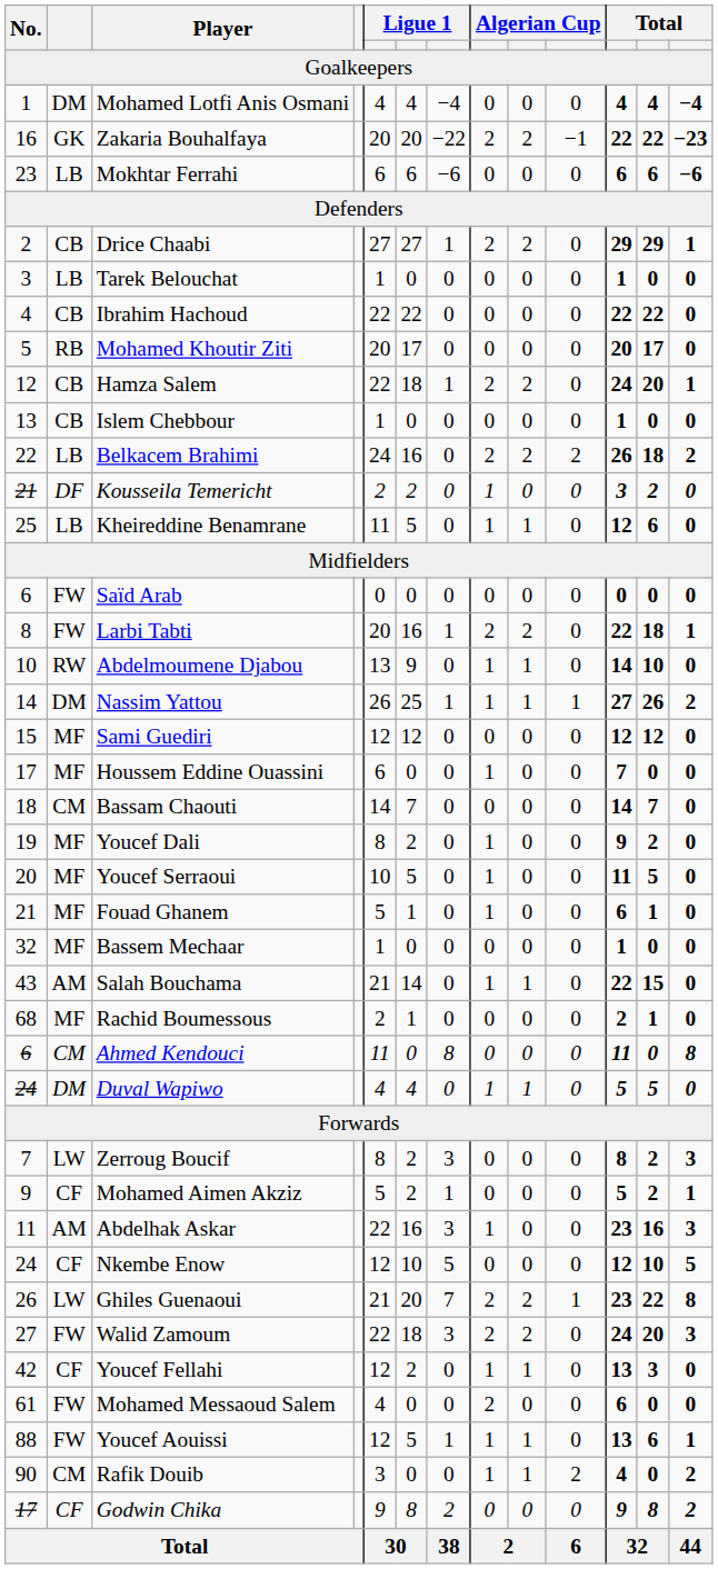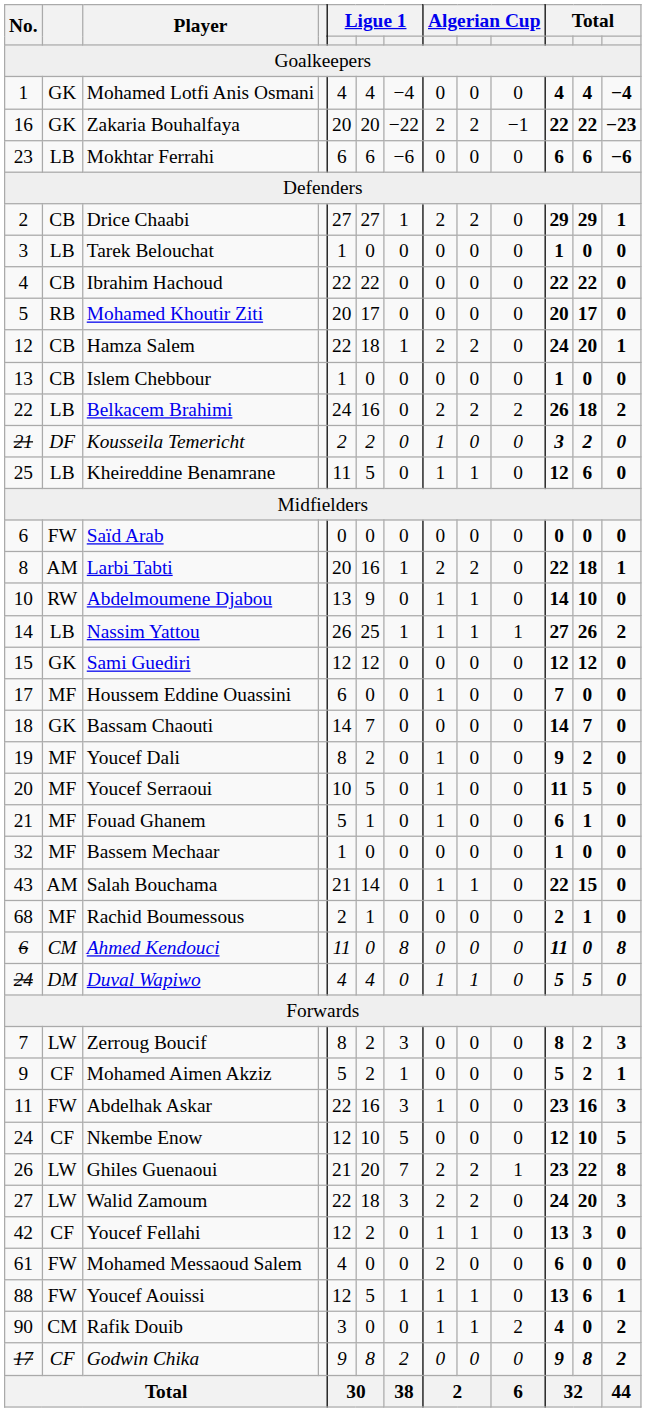 <table class="wikitable mw-datatable sortable nowrap" style="text-align:center; font-size:96%;">
 <tr>
 <th rowspan="2">No.</th>
 <th rowspan="2"></th>
 <th rowspan="2">Player</th>
 <th rowspan="2" style="border-right: 1pt black solid"></th>
 <th colspan="3" style="border-right: 1pt black solid"><a href='#'>Ligue 1</a></th>
 <th colspan="3" style="border-right: 1pt black solid"><a href='#'>Algerian Cup</a></th>
 <th colspan="3">Total</th>
 </tr>
 <tr>
 <th></th>
 <th></th>
 <th style="border-right: 1pt black solid"></th>
 <th></th>
 <th></th>
 <th style="border-right: 1pt black solid"></th>
 <th></th>
 <th></th>
 <th></th>
 </tr>
 <tr bgcolor=efefef class="sortbottom">
 <td colspan=19>Goalkeepers</td>
 </tr>
 <tr>
 <td>1</td>
-<td>DM</td>
+<td>GK</td>
 <td style="text-align:left">Mohamed Lotfi Anis Osmani</td>
 <td style="border-right: 1pt black solid"></td>
 <td>4</td>
 <td>4</td>
 <td style="border-right: 1pt black solid">−4</td>
 <td>0</td>
 <td>0</td>
 <td style="border-right: 1pt black solid">0</td>
 <td><strong>4</strong></td>
 <td><strong>4</strong></td>
 <td><strong>−4</strong></td>
 </tr>
 <tr>
 <td>16</td>
 <td>GK</td>
 <td style="text-align:left">Zakaria Bouhalfaya</td>
 <td style="border-right: 1pt black solid"></td>
 <td>20</td>
 <td>20</td>
 <td style="border-right: 1pt black solid">−22</td>
 <td>2</td>
 <td>2</td>
 <td style="border-right: 1pt black solid">−1</td>
 <td><strong>22</strong></td>
 <td><strong>22</strong></td>
 <td><strong>−23</strong></td>
 </tr>
 <tr>
 <td>23</td>
 <td>LB</td>
 <td style="text-align:left">Mokhtar Ferrahi</td>
 <td style="border-right: 1pt black solid"></td>
 <td>6</td>
 <td>6</td>
 <td style="border-right: 1pt black solid">−6</td>
 <td>0</td>
 <td>0</td>
 <td style="border-right: 1pt black solid">0</td>
 <td><strong>6</strong></td>
 <td><strong>6</strong></td>
 <td><strong>−6</strong></td>
 </tr>
 <tr bgcolor=efefef class="sortbottom">
 <td colspan=19>Defenders</td>
 </tr>
 <tr>
 <td>2</td>
 <td>CB</td>
 <td style="text-align:left">Drice Chaabi</td>
 <td style="border-right: 1pt black solid"></td>
 <td>27</td>
 <td>27</td>
 <td style="border-right: 1pt black solid">1</td>
 <td>2</td>
 <td>2</td>
 <td style="border-right: 1pt black solid">0</td>
 <td><strong>29</strong></td>
 <td><strong>29</strong></td>
 <td><strong>1</strong></td>
 </tr>
 <tr>
 <td>3</td>
 <td>LB</td>
 <td style="text-align:left">Tarek Belouchat</td>
 <td style="border-right: 1pt black solid"></td>
 <td>1</td>
 <td>0</td>
 <td style="border-right: 1pt black solid">0</td>
 <td>0</td>
 <td>0</td>
 <td style="border-right: 1pt black solid">0</td>
 <td><strong>1</strong></td>
 <td><strong>0</strong></td>
 <td><strong>0</strong></td>
 </tr>
 <tr>
 <td>4</td>
 <td>CB</td>
 <td style="text-align:left">Ibrahim Hachoud</td>
 <td style="border-right: 1pt black solid"></td>
 <td>22</td>
 <td>22</td>
 <td style="border-right: 1pt black solid">0</td>
 <td>0</td>
 <td>0</td>
 <td style="border-right: 1pt black solid">0</td>
 <td><strong>22</strong></td>
 <td><strong>22</strong></td>
 <td><strong>0</strong></td>
 </tr>
 <tr>
 <td>5</td>
 <td>RB</td>
 <td style="text-align:left"><a href='#'>Mohamed Khoutir Ziti</a></td>
 <td style="border-right: 1pt black solid"></td>
 <td>20</td>
 <td>17</td>
 <td style="border-right: 1pt black solid">0</td>
 <td>0</td>
 <td>0</td>
 <td style="border-right: 1pt black solid">0</td>
 <td><strong>20</strong></td>
 <td><strong>17</strong></td>
 <td><strong>0</strong></td>
 </tr>
 <tr>
 <td>12</td>
 <td>CB</td>
 <td style="text-align:left">Hamza Salem</td>
 <td style="border-right: 1pt black solid"></td>
 <td>22</td>
 <td>18</td>
 <td style="border-right: 1pt black solid">1</td>
 <td>2</td>
 <td>2</td>
 <td style="border-right: 1pt black solid">0</td>
 <td><strong>24</strong></td>
 <td><strong>20</strong></td>
 <td><strong>1</strong></td>
 </tr>
 <tr>
 <td>13</td>
 <td>CB</td>
 <td style="text-align:left">Islem Chebbour</td>
 <td style="border-right: 1pt black solid"></td>
 <td>1</td>
 <td>0</td>
 <td style="border-right: 1pt black solid">0</td>
 <td>0</td>
 <td>0</td>
 <td style="border-right: 1pt black solid">0</td>
 <td><strong>1</strong></td>
 <td><strong>0</strong></td>
 <td><strong>0</strong></td>
 </tr>
 <tr>
 <td>22</td>
 <td>LB</td>
 <td style="text-align:left"><a href='#'>Belkacem Brahimi</a></td>
 <td style="border-right: 1pt black solid"></td>
 <td>24</td>
 <td>16</td>
 <td style="border-right: 1pt black solid">0</td>
 <td>2</td>
 <td>2</td>
 <td style="border-right: 1pt black solid">2</td>
 <td><strong>26</strong></td>
 <td><strong>18</strong></td>
 <td><strong>2</strong></td>
 </tr>
 <tr style="font-style:italic">
 <td><s>21</s></td>
 <td>DF</td>
 <td style="text-align:left">Kousseila Temericht</td>
 <td style="border-right: 1pt black solid"></td>
 <td>2</td>
 <td>2</td>
 <td style="border-right: 1pt black solid">0</td>
 <td>1</td>
 <td>0</td>
 <td style="border-right: 1pt black solid">0</td>
 <td><strong>3</strong></td>
 <td><strong>2</strong></td>
 <td><strong>0</strong></td>
 </tr>
 <tr>
 <td>25</td>
 <td>LB</td>
 <td style="text-align:left">Kheireddine Benamrane</td>
 <td style="border-right: 1pt black solid"></td>
 <td>11</td>
 <td>5</td>
 <td style="border-right: 1pt black solid">0</td>
 <td>1</td>
 <td>1</td>
 <td style="border-right: 1pt black solid">0</td>
 <td><strong>12</strong></td>
 <td><strong>6</strong></td>
 <td><strong>0</strong></td>
 </tr>
 <tr bgcolor=efefef class="sortbottom">
 <td colspan=19>Midfielders</td>
 </tr>
 <tr>
 <td>6</td>
 <td>FW</td>
 <td style="text-align:left"><a href='#'>Saïd Arab</a></td>
 <td style="border-right: 1pt black solid"></td>
 <td>0</td>
 <td>0</td>
 <td style="border-right: 1pt black solid">0</td>
 <td>0</td>
 <td>0</td>
 <td style="border-right: 1pt black solid">0</td>
 <td><strong>0</strong></td>
 <td><strong>0</strong></td>
 <td><strong>0</strong></td>
 </tr>
 <tr>
 <td>8</td>
-<td>FW</td>
+<td>AM</td>
 <td style="text-align:left"><a href='#'>Larbi Tabti</a></td>
 <td style="border-right: 1pt black solid"></td>
 <td>20</td>
 <td>16</td>
 <td style="border-right: 1pt black solid">1</td>
 <td>2</td>
 <td>2</td>
 <td style="border-right: 1pt black solid">0</td>
 <td><strong>22</strong></td>
 <td><strong>18</strong></td>
 <td><strong>1</strong></td>
 </tr>
 <tr>
 <td>10</td>
 <td>RW</td>
 <td style="text-align:left"><a href='#'>Abdelmoumene Djabou</a></td>
 <td style="border-right: 1pt black solid"></td>
 <td>13</td>
 <td>9</td>
 <td style="border-right: 1pt black solid">0</td>
 <td>1</td>
 <td>1</td>
 <td style="border-right: 1pt black solid">0</td>
 <td><strong>14</strong></td>
 <td><strong>10</strong></td>
 <td><strong>0</strong></td>
 </tr>
 <tr>
 <td>14</td>
-<td>DM</td>
+<td>LB</td>
 <td style="text-align:left"><a href='#'>Nassim Yattou</a></td>
 <td style="border-right: 1pt black solid"></td>
 <td>26</td>
 <td>25</td>
 <td style="border-right: 1pt black solid">1</td>
 <td>1</td>
 <td>1</td>
 <td style="border-right: 1pt black solid">1</td>
 <td><strong>27</strong></td>
 <td><strong>26</strong></td>
 <td><strong>2</strong></td>
 </tr>
 <tr>
 <td>15</td>
-<td>MF</td>
+<td>GK</td>
 <td style="text-align:left"><a href='#'>Sami Guediri</a></td>
 <td style="border-right: 1pt black solid"></td>
 <td>12</td>
 <td>12</td>
 <td style="border-right: 1pt black solid">0</td>
 <td>0</td>
 <td>0</td>
 <td style="border-right: 1pt black solid">0</td>
 <td><strong>12</strong></td>
 <td><strong>12</strong></td>
 <td><strong>0</strong></td>
 </tr>
 <tr>
 <td>17</td>
 <td>MF</td>
 <td style="text-align:left">Houssem Eddine Ouassini</td>
 <td style="border-right: 1pt black solid"></td>
 <td>6</td>
 <td>0</td>
 <td style="border-right: 1pt black solid">0</td>
 <td>1</td>
 <td>0</td>
 <td style="border-right: 1pt black solid">0</td>
 <td><strong>7</strong></td>
 <td><strong>0</strong></td>
 <td><strong>0</strong></td>
 </tr>
 <tr>
 <td>18</td>
-<td>CM</td>
+<td>GK</td>
 <td style="text-align:left">Bassam Chaouti</td>
 <td style="border-right: 1pt black solid"></td>
 <td>14</td>
 <td>7</td>
 <td style="border-right: 1pt black solid">0</td>
 <td>0</td>
 <td>0</td>
 <td style="border-right: 1pt black solid">0</td>
 <td><strong>14</strong></td>
 <td><strong>7</strong></td>
 <td><strong>0</strong></td>
 </tr>
 <tr>
 <td>19</td>
 <td>MF</td>
 <td style="text-align:left">Youcef Dali</td>
 <td style="border-right: 1pt black solid"></td>
 <td>8</td>
 <td>2</td>
 <td style="border-right: 1pt black solid">0</td>
 <td>1</td>
 <td>0</td>
 <td style="border-right: 1pt black solid">0</td>
 <td><strong>9</strong></td>
 <td><strong>2</strong></td>
 <td><strong>0</strong></td>
 </tr>
 <tr>
 <td>20</td>
 <td>MF</td>
 <td style="text-align:left">Youcef Serraoui</td>
 <td style="border-right: 1pt black solid"></td>
 <td>10</td>
 <td>5</td>
 <td style="border-right: 1pt black solid">0</td>
 <td>1</td>
 <td>0</td>
 <td style="border-right: 1pt black solid">0</td>
 <td><strong>11</strong></td>
 <td><strong>5</strong></td>
 <td><strong>0</strong></td>
 </tr>
 <tr>
 <td>21</td>
 <td>MF</td>
 <td style="text-align:left">Fouad Ghanem</td>
 <td style="border-right: 1pt black solid"></td>
 <td>5</td>
 <td>1</td>
 <td style="border-right: 1pt black solid">0</td>
 <td>1</td>
 <td>0</td>
 <td style="border-right: 1pt black solid">0</td>
 <td><strong>6</strong></td>
 <td><strong>1</strong></td>
 <td><strong>0</strong></td>
 </tr>
 <tr>
 <td>32</td>
 <td>MF</td>
 <td style="text-align:left">Bassem Mechaar</td>
 <td style="border-right: 1pt black solid"></td>
 <td>1</td>
 <td>0</td>
 <td style="border-right: 1pt black solid">0</td>
 <td>0</td>
 <td>0</td>
 <td style="border-right: 1pt black solid">0</td>
 <td><strong>1</strong></td>
 <td><strong>0</strong></td>
 <td><strong>0</strong></td>
 </tr>
 <tr>
 <td>43</td>
 <td>AM</td>
 <td style="text-align:left">Salah Bouchama</td>
 <td style="border-right: 1pt black solid"></td>
 <td>21</td>
 <td>14</td>
 <td style="border-right: 1pt black solid">0</td>
 <td>1</td>
 <td>1</td>
 <td style="border-right: 1pt black solid">0</td>
 <td><strong>22</strong></td>
 <td><strong>15</strong></td>
 <td><strong>0</strong></td>
 </tr>
 <tr>
 <td>68</td>
 <td>MF</td>
 <td style="text-align:left">Rachid Boumessous</td>
 <td style="border-right: 1pt black solid"></td>
 <td>2</td>
 <td>1</td>
 <td style="border-right: 1pt black solid">0</td>
 <td>0</td>
 <td>0</td>
 <td style="border-right: 1pt black solid">0</td>
 <td><strong>2</strong></td>
 <td><strong>1</strong></td>
 <td><strong>0</strong></td>
 </tr>
 <tr style="font-style:italic">
 <td><s>6</s></td>
 <td>CM</td>
 <td style="text-align:left"><a href='#'>Ahmed Kendouci</a></td>
 <td style="border-right: 1pt black solid"></td>
 <td>11</td>
 <td>0</td>
 <td style="border-right: 1pt black solid">8</td>
 <td>0</td>
 <td>0</td>
 <td style="border-right: 1pt black solid">0</td>
 <td><strong>11</strong></td>
 <td><strong>0</strong></td>
 <td><strong>8</strong></td>
 </tr>
 <tr style="font-style:italic">
 <td><s>24</s></td>
 <td>DM</td>
 <td style="text-align:left"><a href='#'>Duval Wapiwo</a></td>
 <td style="border-right: 1pt black solid"></td>
 <td>4</td>
 <td>4</td>
 <td style="border-right: 1pt black solid">0</td>
 <td>1</td>
 <td>1</td>
 <td style="border-right: 1pt black solid">0</td>
 <td><strong>5</strong></td>
 <td><strong>5</strong></td>
 <td><strong>0</strong></td>
 </tr>
 <tr bgcolor=efefef class="sortbottom">
 <td colspan=19>Forwards</td>
 </tr>
 <tr>
 <td>7</td>
 <td>LW</td>
 <td style="text-align:left">Zerroug Boucif</td>
 <td style="border-right: 1pt black solid"></td>
 <td>8</td>
 <td>2</td>
 <td style="border-right: 1pt black solid">3</td>
 <td>0</td>
 <td>0</td>
 <td style="border-right: 1pt black solid">0</td>
 <td><strong>8</strong></td>
 <td><strong>2</strong></td>
 <td><strong>3</strong></td>
 </tr>
 <tr>
 <td>9</td>
 <td>CF</td>
 <td style="text-align:left">Mohamed Aimen Akziz</td>
 <td style="border-right: 1pt black solid"></td>
 <td>5</td>
 <td>2</td>
 <td style="border-right: 1pt black solid">1</td>
 <td>0</td>
 <td>0</td>
 <td style="border-right: 1pt black solid">0</td>
 <td><strong>5</strong></td>
 <td><strong>2</strong></td>
 <td><strong>1</strong></td>
 </tr>
 <tr>
 <td>11</td>
-<td>AM</td>
+<td>FW</td>
 <td style="text-align:left">Abdelhak Askar</td>
 <td style="border-right: 1pt black solid"></td>
 <td>22</td>
 <td>16</td>
 <td style="border-right: 1pt black solid">3</td>
 <td>1</td>
 <td>0</td>
 <td style="border-right: 1pt black solid">0</td>
 <td><strong>23</strong></td>
 <td><strong>16</strong></td>
 <td><strong>3</strong></td>
 </tr>
 <tr>
 <td>24</td>
 <td>CF</td>
 <td style="text-align:left">Nkembe Enow</td>
 <td style="border-right: 1pt black solid"></td>
 <td>12</td>
 <td>10</td>
 <td style="border-right: 1pt black solid">5</td>
 <td>0</td>
 <td>0</td>
 <td style="border-right: 1pt black solid">0</td>
 <td><strong>12</strong></td>
 <td><strong>10</strong></td>
 <td><strong>5</strong></td>
 </tr>
 <tr>
 <td>26</td>
 <td>LW</td>
 <td style="text-align:left">Ghiles Guenaoui</td>
 <td style="border-right: 1pt black solid"></td>
 <td>21</td>
 <td>20</td>
 <td style="border-right: 1pt black solid">7</td>
 <td>2</td>
 <td>2</td>
 <td style="border-right: 1pt black solid">1</td>
 <td><strong>23</strong></td>
 <td><strong>22</strong></td>
 <td><strong>8</strong></td>
 </tr>
 <tr>
 <td>27</td>
-<td>FW</td>
+<td>LW</td>
 <td style="text-align:left">Walid Zamoum</td>
 <td style="border-right: 1pt black solid"></td>
 <td>22</td>
 <td>18</td>
 <td style="border-right: 1pt black solid">3</td>
 <td>2</td>
 <td>2</td>
 <td style="border-right: 1pt black solid">0</td>
 <td><strong>24</strong></td>
 <td><strong>20</strong></td>
 <td><strong>3</strong></td>
 </tr>
 <tr>
 <td>42</td>
 <td>CF</td>
 <td style="text-align:left">Youcef Fellahi</td>
 <td style="border-right: 1pt black solid"></td>
 <td>12</td>
 <td>2</td>
 <td style="border-right: 1pt black solid">0</td>
 <td>1</td>
 <td>1</td>
 <td style="border-right: 1pt black solid">0</td>
 <td><strong>13</strong></td>
 <td><strong>3</strong></td>
 <td><strong>0</strong></td>
 </tr>
 <tr>
 <td>61</td>
 <td>FW</td>
 <td style="text-align:left">Mohamed Messaoud Salem</td>
 <td style="border-right: 1pt black solid"></td>
 <td>4</td>
 <td>0</td>
 <td style="border-right: 1pt black solid">0</td>
 <td>2</td>
 <td>0</td>
 <td style="border-right: 1pt black solid">0</td>
 <td><strong>6</strong></td>
 <td><strong>0</strong></td>
 <td><strong>0</strong></td>
 </tr>
 <tr>
 <td>88</td>
 <td>FW</td>
 <td style="text-align:left">Youcef Aouissi</td>
 <td style="border-right: 1pt black solid"></td>
 <td>12</td>
 <td>5</td>
 <td style="border-right: 1pt black solid">1</td>
 <td>1</td>
 <td>1</td>
 <td style="border-right: 1pt black solid">0</td>
 <td><strong>13</strong></td>
 <td><strong>6</strong></td>
 <td><strong>1</strong></td>
 </tr>
 <tr>
 <td>90</td>
 <td>CM</td>
 <td style="text-align:left">Rafik Douib</td>
 <td style="border-right: 1pt black solid"></td>
 <td>3</td>
 <td>0</td>
 <td style="border-right: 1pt black solid">0</td>
 <td>1</td>
 <td>1</td>
 <td style="border-right: 1pt black solid">2</td>
 <td><strong>4</strong></td>
 <td><strong>0</strong></td>
 <td><strong>2</strong></td>
 </tr>
 <tr style="font-style:italic">
 <td><s>17</s></td>
 <td>CF</td>
 <td style="text-align:left">Godwin Chika</td>
 <td style="border-right: 1pt black solid"></td>
 <td>9</td>
 <td>8</td>
 <td style="border-right: 1pt black solid">2</td>
 <td>0</td>
 <td>0</td>
 <td style="border-right: 1pt black solid">0</td>
 <td><strong>9</strong></td>
 <td><strong>8</strong></td>
 <td><strong>2</strong></td>
 </tr>
 <tr class="sortbottom">
 <th colspan=4 style="border-right: 1pt black solid">Total</th>
 <th colspan=2>30</th>
 <th style="border-right: 1pt black solid">38</th>
 <th colspan=2>2</th>
 <th style="border-right: 1pt black solid">6</th>
 <th colspan=2>32</th>
 <th>44</th>
 </tr>
 </table>
